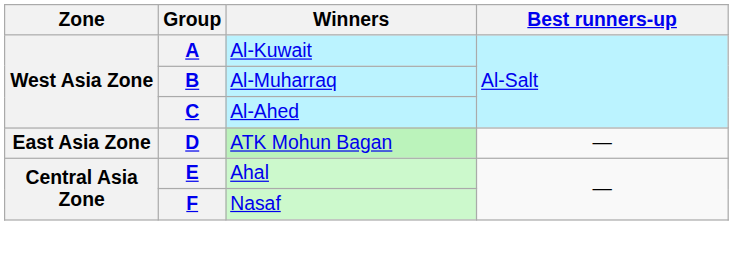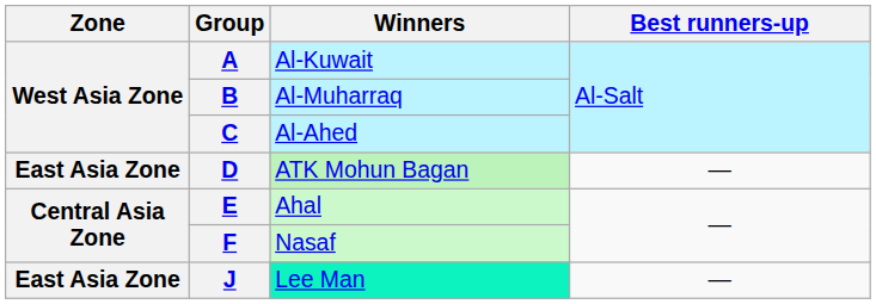 <table class="wikitable">
 <tr>
 <th width=120>Zone</th>
 <th>Group</th>
 <th width=200>Winners</th>
 <th width=200><a href='#'>Best runners-up</a></th>
 </tr>
 <tr>
 <th rowspan=3>West Asia Zone</th>
 <th><a href='#'>A</a></th>
 <td bgcolor=#BBF3FF> <a href='#'>Al-Kuwait</a></td>
 <td bgcolor=#BBF3FF rowspan=3> <a href='#'>Al-Salt</a><br></td>
 </tr>
 <tr>
 <th><a href='#'>B</a></th>
 <td bgcolor=#BBF3FF> <a href='#'>Al-Muharraq</a></td>
 </tr>
 <tr>
 <th><a href='#'>C</a></th>
 <td bgcolor=#BBF3FF> <a href='#'>Al-Ahed</a></td>
 </tr>
 <tr>
 <th>East Asia Zone</th>
 <th><a href='#'>D</a></th>
 <td bgcolor=#BBF3BB> <a href='#'>ATK Mohun Bagan</a></td>
 <td align=center>—</td>
 </tr>
 <tr>
 <th rowspan=2>Central Asia Zone</th>
 <th><a href='#'>E</a></th>
 <td bgcolor=#CCF9CC> <a href='#'>Ahal</a></td>
 <td rowspan=2 align=center>—</td>
 </tr>
 <tr>
 <th><a href='#'>F</a></th>
 <td bgcolor=#CCF9CC> <a href='#'>Nasaf</a></td>
 </tr>
+<tr>
+<th>East Asia Zone</th>
+<th><a href='#'>J</a></th>
+<td bgcolor=#KCF3CK> <a href='#'>Lee Man</a></td>
+<td align=center>—</td>
+</tr>
 </table>
